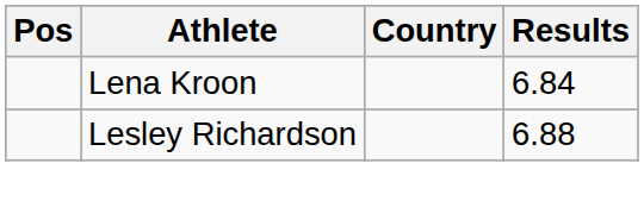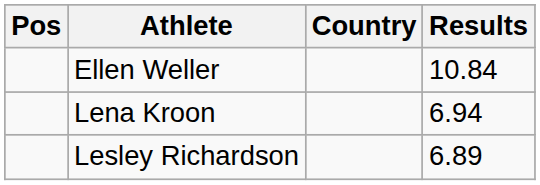 <table class="wikitable">
 <tr>
 <th>Pos</th>
 <th>Athlete</th>
 <th>Country</th>
 <th>Results</th>
 </tr>
 <tr>
 <td align="center"></td>
+<td>Ellen Weller</td>
+<td></td>
+<td>10.84</td>
+</tr>
+<tr>
+<td align="center"></td>
 <td>Lena Kroon</td>
 <td></td>
-<td>6.84</td>
+<td>6.94</td>
 </tr>
 <tr>
 <td align="center"></td>
 <td>Lesley Richardson</td>
 <td></td>
-<td>6.88</td>
+<td>6.89</td>
 </tr>
 </table>
